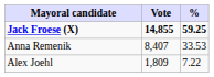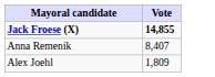 <table class="wikitable">
 <tr>
 <th style="background:#ddf;" width="200px">Mayoral candidate</th>
 <th style="background:#ddf;" width="50px">Vote</th>
-<th style="background:#ddf;" width="30px">%</th>
 </tr>
 <tr>
 <td><strong><a href='#'>Jack Froese</a> (X)</strong></td>
 <td><strong>14,855</strong></td>
-<td><strong>59.25</strong></td>
 </tr>
 <tr>
 <td>Anna Remenik</td>
 <td>8,407</td>
-<td>33.53</td>
 </tr>
 <tr>
 <td>Alex Joehl</td>
 <td>1,809</td>
-<td>7.22</td>
 </tr>
 </table>
